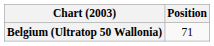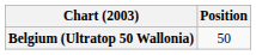 <table class="wikitable plainrowheaders" style="text-align:center">
 <tr>
 <th scope="col">Chart (2003)</th>
 <th scope="col">Position</th>
 </tr>
 <tr>
 <th scope="row">Belgium (Ultratop 50 Wallonia)</th>
-<td>71</td>
+<td>50</td>
 </tr>
 </table>
